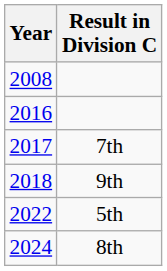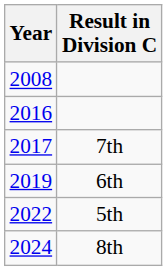 <table class="wikitable" style="text-align:center">
 <tr>
 <th>Year</th>
 <th>Result in<br>Division C</th>
 </tr>
 <tr>
 <td><a href='#'>2008</a></td>
 <td></td>
 </tr>
 <tr>
 <td><a href='#'>2016</a></td>
 <td></td>
 </tr>
 <tr>
 <td><a href='#'>2017</a></td>
 <td>7th</td>
 </tr>
 <tr>
-<td><a href='#'>2018</a></td>
-<td>9th</td>
+<td><a href='#'>2019</a></td>
+<td>6th</td>
 </tr>
 <tr>
 <td><a href='#'>2022</a></td>
 <td>5th</td>
 </tr>
 <tr>
 <td><a href='#'>2024</a></td>
 <td>8th</td>
 </tr>
 </table>
